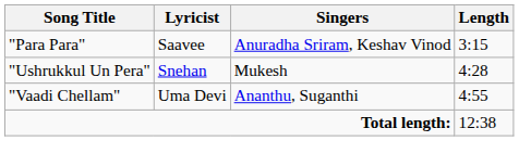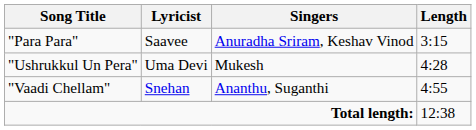 <table class="wikitable">
 <tr>
 <th>Song Title</th>
 <th>Lyricist</th>
 <th>Singers</th>
 <th>Length</th>
 </tr>
 <tr>
 <td>"Para Para"</td>
 <td>Saavee</td>
 <td><a href='#'>Anuradha Sriram</a>, Keshav Vinod</td>
 <td>3:15</td>
 </tr>
 <tr>
 <td>"Ushrukkul Un Pera"</td>
-<td><a href='#'>Snehan</a></td>
+<td>Uma Devi</td>
 <td>Mukesh</td>
 <td>4:28</td>
 </tr>
 <tr>
 <td>"Vaadi Chellam"</td>
-<td>Uma Devi</td>
+<td><a href='#'>Snehan</a></td>
 <td><a href='#'>Ananthu</a>, Suganthi</td>
 <td>4:55</td>
 </tr>
 <tr>
 <td colspan="3" style="text-align:right;"><strong>Total length:</strong></td>
 <td>12:38</td>
 </tr>
 </table>
